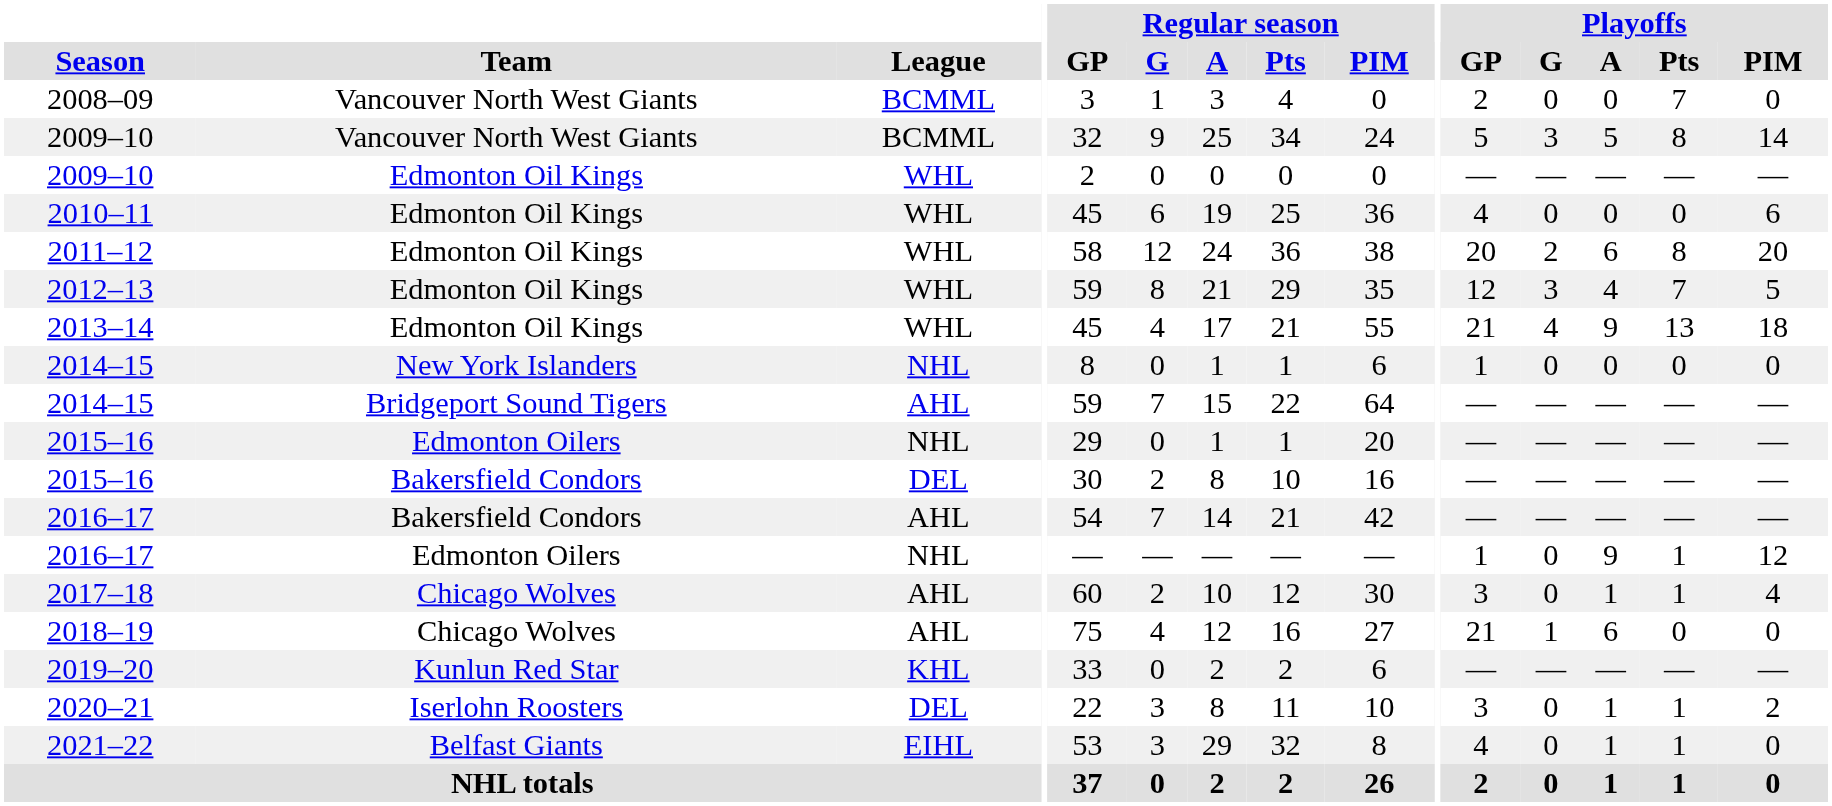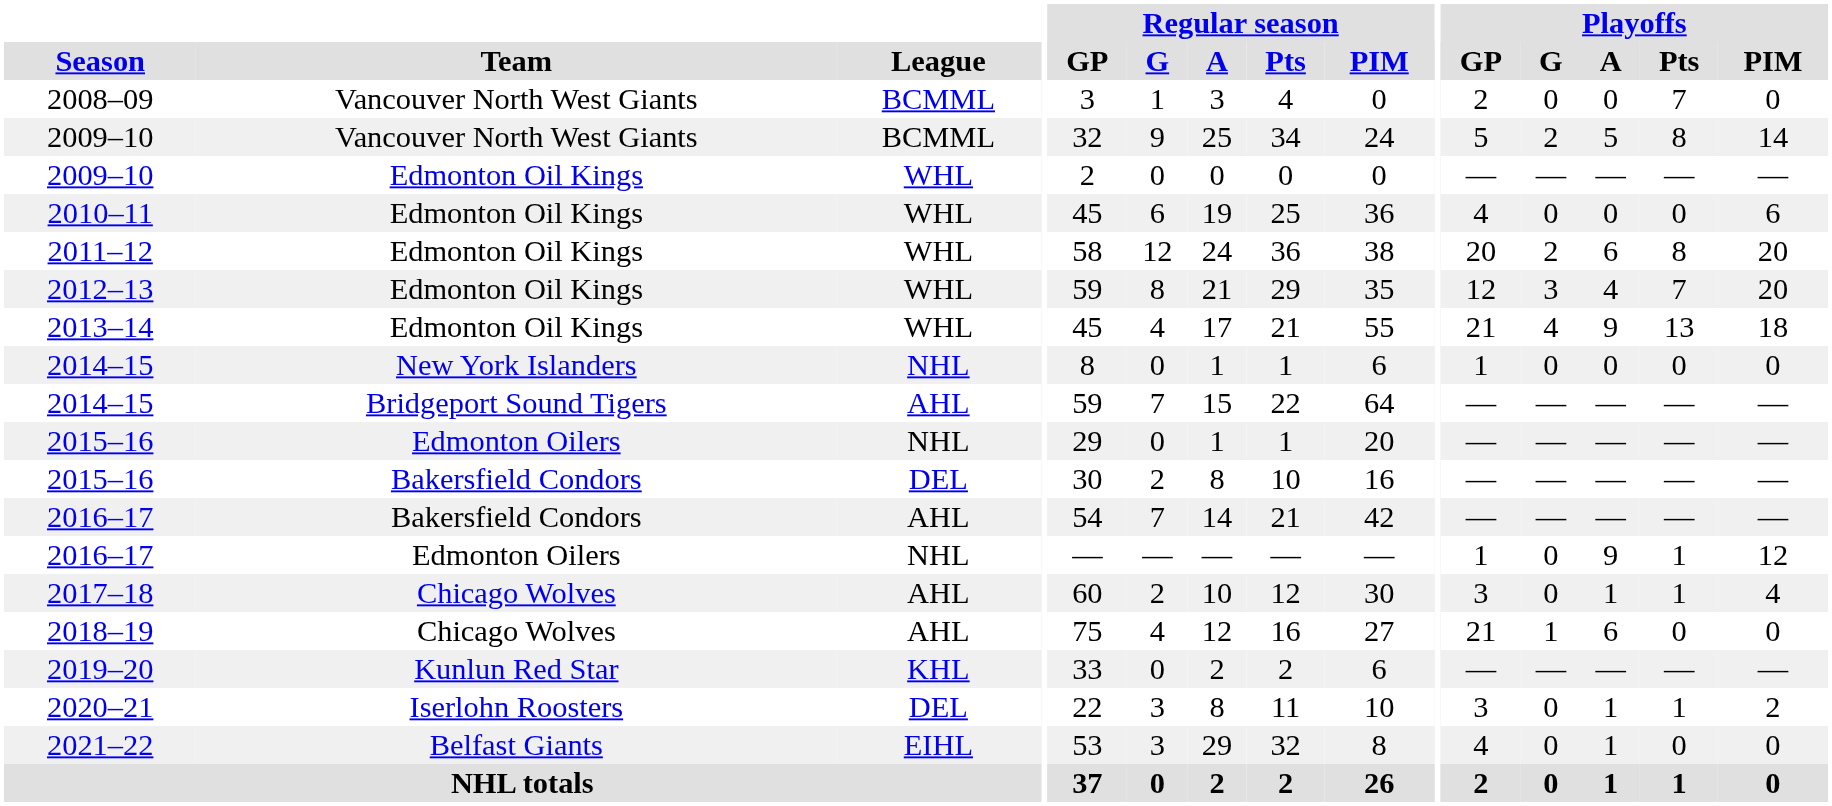 <table border="0" cellpadding="1" cellspacing="0" style="text-align:center; width:60em">
 <tr bgcolor="#e0e0e0">
 <th colspan="3" bgcolor="#ffffff"></th>
 <th rowspan="100" bgcolor="#ffffff"></th>
 <th colspan="5"><a href='#'>Regular season</a></th>
 <th rowspan="100" bgcolor="#ffffff"></th>
 <th colspan="5"><a href='#'>Playoffs</a></th>
 </tr>
 <tr bgcolor="#e0e0e0">
 <th><a href='#'>Season</a></th>
 <th>Team</th>
 <th>League</th>
 <th>GP</th>
 <th><a href='#'>G</a></th>
 <th><a href='#'>A</a></th>
 <th><a href='#'>Pts</a></th>
 <th><a href='#'>PIM</a></th>
 <th>GP</th>
 <th>G</th>
 <th>A</th>
 <th>Pts</th>
 <th>PIM</th>
 </tr>
 <tr>
 <td>2008–09</td>
 <td>Vancouver North West Giants</td>
 <td><a href='#'>BCMML</a></td>
 <td>3</td>
 <td>1</td>
 <td>3</td>
 <td>4</td>
 <td>0</td>
 <td>2</td>
 <td>0</td>
 <td>0</td>
 <td>7</td>
 <td>0</td>
 </tr>
 <tr bgcolor="#f0f0f0">
 <td>2009–10</td>
 <td>Vancouver North West Giants</td>
 <td>BCMML</td>
 <td>32</td>
 <td>9</td>
 <td>25</td>
 <td>34</td>
 <td>24</td>
 <td>5</td>
-<td>3</td>
+<td>2</td>
 <td>5</td>
 <td>8</td>
 <td>14</td>
 </tr>
 <tr>
 <td><a href='#'>2009–10</a></td>
 <td><a href='#'>Edmonton Oil Kings</a></td>
 <td><a href='#'>WHL</a></td>
 <td>2</td>
 <td>0</td>
 <td>0</td>
 <td>0</td>
 <td>0</td>
 <td>—</td>
 <td>—</td>
 <td>—</td>
 <td>—</td>
 <td>—</td>
 </tr>
 <tr bgcolor="#f0f0f0">
 <td><a href='#'>2010–11</a></td>
 <td>Edmonton Oil Kings</td>
 <td>WHL</td>
 <td>45</td>
 <td>6</td>
 <td>19</td>
 <td>25</td>
 <td>36</td>
 <td>4</td>
 <td>0</td>
 <td>0</td>
 <td>0</td>
 <td>6</td>
 </tr>
 <tr>
 <td><a href='#'>2011–12</a></td>
 <td>Edmonton Oil Kings</td>
 <td>WHL</td>
 <td>58</td>
 <td>12</td>
 <td>24</td>
 <td>36</td>
 <td>38</td>
 <td>20</td>
 <td>2</td>
 <td>6</td>
 <td>8</td>
 <td>20</td>
 </tr>
 <tr bgcolor="#f0f0f0">
 <td><a href='#'>2012–13</a></td>
 <td>Edmonton Oil Kings</td>
 <td>WHL</td>
 <td>59</td>
 <td>8</td>
 <td>21</td>
 <td>29</td>
 <td>35</td>
 <td>12</td>
 <td>3</td>
 <td>4</td>
 <td>7</td>
-<td>5</td>
+<td>20</td>
 </tr>
 <tr>
 <td><a href='#'>2013–14</a></td>
 <td>Edmonton Oil Kings</td>
 <td>WHL</td>
 <td>45</td>
 <td>4</td>
 <td>17</td>
 <td>21</td>
 <td>55</td>
 <td>21</td>
 <td>4</td>
 <td>9</td>
 <td>13</td>
 <td>18</td>
 </tr>
 <tr bgcolor="#f0f0f0">
 <td><a href='#'>2014–15</a></td>
 <td><a href='#'>New York Islanders</a></td>
 <td><a href='#'>NHL</a></td>
 <td>8</td>
 <td>0</td>
 <td>1</td>
 <td>1</td>
 <td>6</td>
 <td>1</td>
 <td>0</td>
 <td>0</td>
 <td>0</td>
 <td>0</td>
 </tr>
 <tr>
 <td><a href='#'>2014–15</a></td>
 <td><a href='#'>Bridgeport Sound Tigers</a></td>
 <td><a href='#'>AHL</a></td>
 <td>59</td>
 <td>7</td>
 <td>15</td>
 <td>22</td>
 <td>64</td>
 <td>—</td>
 <td>—</td>
 <td>—</td>
 <td>—</td>
 <td>—</td>
 </tr>
 <tr bgcolor="#f0f0f0">
 <td><a href='#'>2015–16</a></td>
 <td><a href='#'>Edmonton Oilers</a></td>
 <td>NHL</td>
 <td>29</td>
 <td>0</td>
 <td>1</td>
 <td>1</td>
 <td>20</td>
 <td>—</td>
 <td>—</td>
 <td>—</td>
 <td>—</td>
 <td>—</td>
 </tr>
 <tr>
 <td><a href='#'>2015–16</a></td>
 <td><a href='#'>Bakersfield Condors</a></td>
 <td><a href='#'>DEL</a></td>
 <td>30</td>
 <td>2</td>
 <td>8</td>
 <td>10</td>
 <td>16</td>
 <td>—</td>
 <td>—</td>
 <td>—</td>
 <td>—</td>
 <td>—</td>
 </tr>
 <tr bgcolor="#f0f0f0">
 <td><a href='#'>2016–17</a></td>
 <td>Bakersfield Condors</td>
 <td>AHL</td>
 <td>54</td>
 <td>7</td>
 <td>14</td>
 <td>21</td>
 <td>42</td>
 <td>—</td>
 <td>—</td>
 <td>—</td>
 <td>—</td>
 <td>—</td>
 </tr>
 <tr>
 <td><a href='#'>2016–17</a></td>
 <td>Edmonton Oilers</td>
 <td>NHL</td>
 <td>—</td>
 <td>—</td>
 <td>—</td>
 <td>—</td>
 <td>—</td>
 <td>1</td>
 <td>0</td>
 <td>9</td>
 <td>1</td>
 <td>12</td>
 </tr>
 <tr bgcolor="#f0f0f0">
 <td><a href='#'>2017–18</a></td>
 <td><a href='#'>Chicago Wolves</a></td>
 <td>AHL</td>
 <td>60</td>
 <td>2</td>
 <td>10</td>
 <td>12</td>
 <td>30</td>
 <td>3</td>
 <td>0</td>
 <td>1</td>
 <td>1</td>
 <td>4</td>
 </tr>
 <tr>
 <td><a href='#'>2018–19</a></td>
 <td>Chicago Wolves</td>
 <td>AHL</td>
 <td>75</td>
 <td>4</td>
 <td>12</td>
 <td>16</td>
 <td>27</td>
 <td>21</td>
 <td>1</td>
 <td>6</td>
 <td>0</td>
 <td>0</td>
 </tr>
 <tr bgcolor="#f0f0f0">
 <td><a href='#'>2019–20</a></td>
 <td><a href='#'>Kunlun Red Star</a></td>
 <td><a href='#'>KHL</a></td>
 <td>33</td>
 <td>0</td>
 <td>2</td>
 <td>2</td>
 <td>6</td>
 <td>—</td>
 <td>—</td>
 <td>—</td>
 <td>—</td>
 <td>—</td>
 </tr>
 <tr>
 </tr>
 <tr>
 <td><a href='#'>2020–21</a></td>
 <td><a href='#'>Iserlohn Roosters</a></td>
 <td><a href='#'>DEL</a></td>
 <td>22</td>
 <td>3</td>
 <td>8</td>
 <td>11</td>
 <td>10</td>
 <td>3</td>
 <td>0</td>
 <td>1</td>
 <td>1</td>
 <td>2</td>
 </tr>
 <tr>
 </tr>
 <tr bgcolor="#f0f0f0">
 <td><a href='#'>2021–22</a></td>
 <td><a href='#'>Belfast Giants</a></td>
 <td><a href='#'>EIHL</a></td>
 <td>53</td>
 <td>3</td>
 <td>29</td>
 <td>32</td>
 <td>8</td>
 <td>4</td>
 <td>0</td>
 <td>1</td>
-<td>1</td>
+<td>0</td>
 <td>0</td>
 </tr>
 <tr>
 </tr>
 <tr>
 </tr>
 <tr>
 </tr>
 <tr>
 </tr>
 <tr>
 </tr>
 <tr>
 </tr>
 <tr>
 </tr>
 <tr ALIGN="center" bgcolor="#e0e0e0">
 <th colspan="3">NHL totals</th>
 <th>37</th>
 <th>0</th>
 <th>2</th>
 <th>2</th>
 <th>26</th>
 <th>2</th>
 <th>0</th>
 <th>1</th>
 <th>1</th>
 <th>0</th>
 </tr>
 </table>
